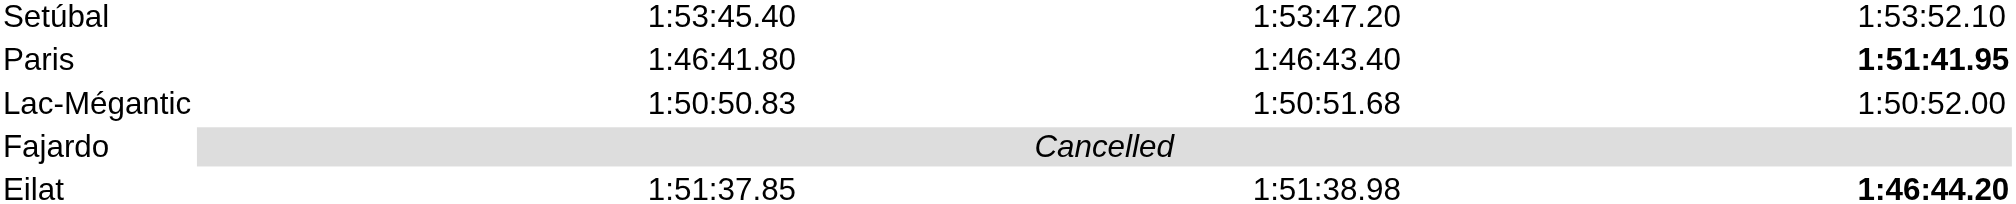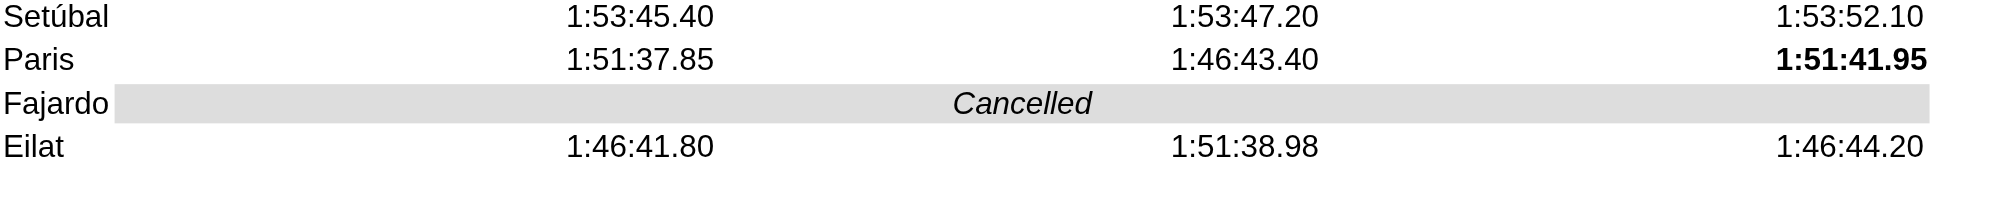 <table>
 <tr>
 <td>Setúbal</td>
 <td width=225></td>
 <td>1:53:45.40</td>
 <td width=225></td>
 <td>1:53:47.20</td>
 <td width=225></td>
 <td>1:53:52.10</td>
 </tr>
 <tr>
 <td>Paris</td>
 <td width=225></td>
-<td>1:46:41.80</td>
+<td>1:51:37.85</td>
 <td width=225></td>
 <td>1:46:43.40</td>
 <td width=225></td>
 <td><strong>1:51:41.95</strong></td>
-</tr>
-<tr>
-<td>Lac-Mégantic</td>
-<td width=225></td>
-<td>1:50:50.83</td>
-<td width=225></td>
-<td>1:50:51.68</td>
-<td width=225></td>
-<td>1:50:52.00</td>
 </tr>
 <tr>
 <td>Fajardo</td>
 <td bgcolor="#DDDDDD" align=center colspan=6><em>Cancelled</em></td>
 </tr>
 <tr>
 <td>Eilat</td>
 <td width=225></td>
-<td>1:51:37.85</td>
+<td>1:46:41.80</td>
 <td width=225></td>
 <td>1:51:38.98</td>
 <td width=225></td>
-<td><strong>1:46:44.20</strong></td>
+<td>1:46:44.20</td>
 </tr>
 </table>
